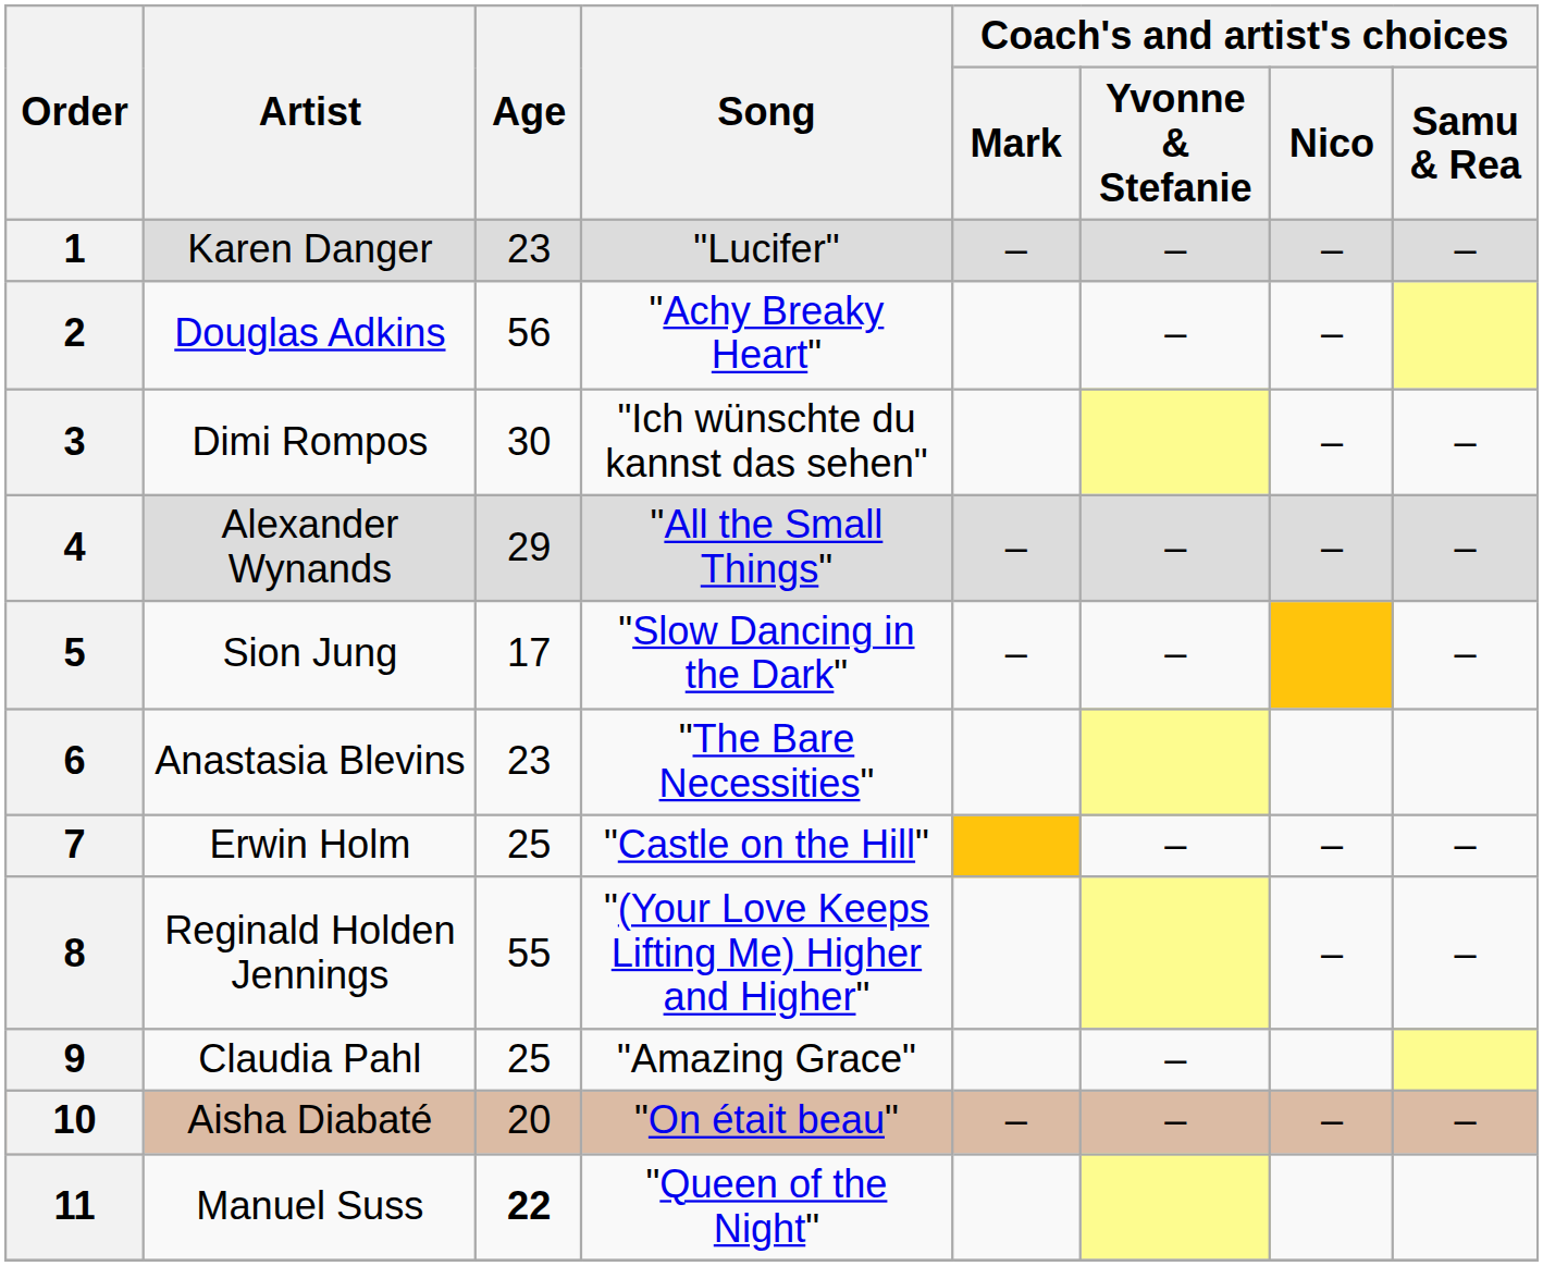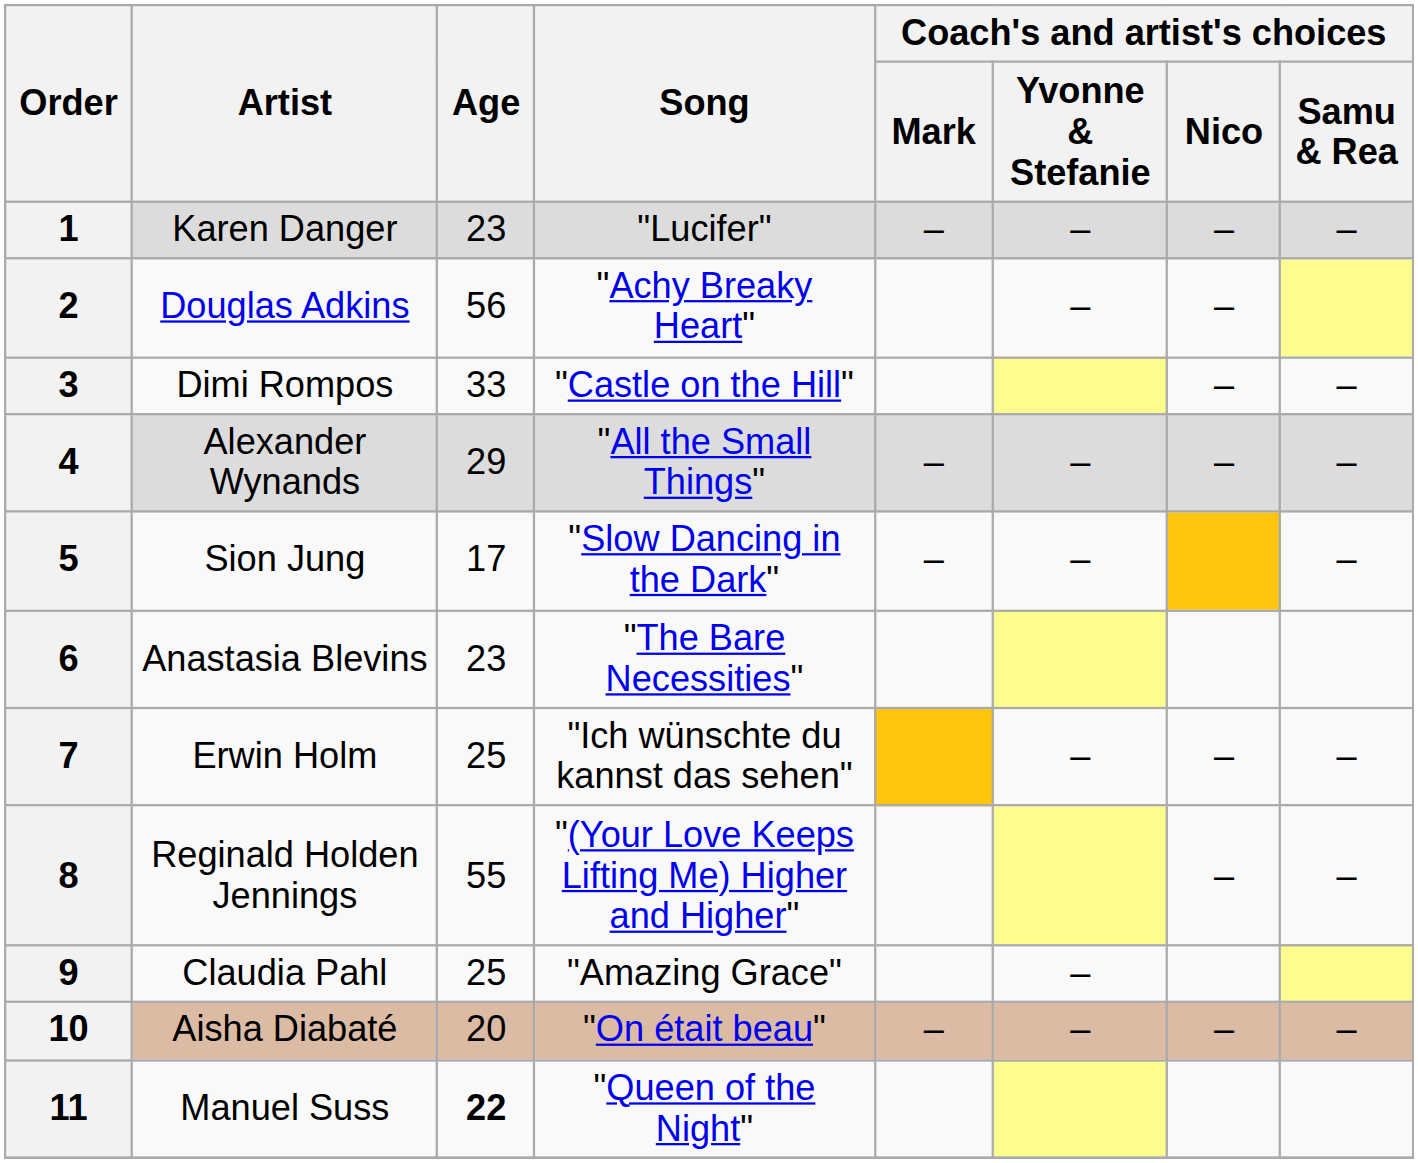 <table class="wikitable" style="text-align:center; width:100%;">
 <tr>
 <th scope="col" rowspan="2" style="width:04%;">Order</th>
 <th scope="col" rowspan="2" style="width:18%;">Artist</th>
 <th scope="col" rowspan="2" style="width:04%;">Age</th>
 <th scope="col" rowspan="2" style="width:20%;">Song</th>
 <th scope="col" colspan="4" style="width:24%;">Coach's and artist's choices</th>
 </tr>
 <tr>
 <th style="width:06%;">Mark</th>
 <th style="width:06%;">Yvonne & Stefanie</th>
 <th style="width:06%;">Nico</th>
 <th style="width:06%;">Samu & Rea</th>
 </tr>
 <tr style="background: #dcdcdc;" |>
 <th>1</th>
 <td>Karen Danger</td>
 <td>23</td>
 <td>"Lucifer"</td>
 <td>–</td>
 <td>–</td>
 <td>–</td>
 <td>–</td>
 </tr>
 <tr>
 <th>2</th>
 <td><a href='#'>Douglas Adkins</a></td>
 <td>56</td>
 <td>"<a href='#'>Achy Breaky Heart</a>"</td>
 <td><strong></strong></td>
 <td>–</td>
 <td>–</td>
 <td style="background: #fdfc8f;"><strong></strong></td>
 </tr>
 <tr>
 <th>3</th>
 <td>Dimi Rompos </td>
-<td>30</td>
-<td>"Ich wünschte du kannst das sehen"</td>
+<td>33</td>
+<td>"<a href='#'>Castle on the Hill</a>"</td>
 <td><strong></strong></td>
 <td style="background: #fdfc8f;"><strong></strong></td>
 <td>–</td>
 <td>–</td>
 </tr>
 <tr style="background: #dcdcdc;" |>
 <th>4</th>
 <td>Alexander Wynands</td>
 <td>29</td>
 <td>"<a href='#'>All the Small Things</a>"</td>
 <td>–</td>
 <td>–</td>
 <td>–</td>
 <td>–</td>
 </tr>
 <tr>
 <th>5</th>
 <td>Sion Jung</td>
 <td>17</td>
 <td>"<a href='#'>Slow Dancing in the Dark</a>"</td>
 <td>–</td>
 <td>–</td>
 <td style="background: #ffc40c;"><strong></strong></td>
 <td>–</td>
 </tr>
 <tr>
 <th>6</th>
 <td>Anastasia Blevins</td>
 <td>23</td>
 <td>"<a href='#'>The Bare Necessities</a>"</td>
 <td><strong></strong></td>
 <td style="background: #fdfc8f;"><strong></strong></td>
 <td><strong></strong></td>
 <td><strong></strong></td>
 </tr>
 <tr>
 <th>7</th>
 <td>Erwin Holm</td>
 <td>25</td>
-<td>"<a href='#'>Castle on the Hill</a>"</td>
+<td>"Ich wünschte du kannst das sehen"</td>
 <td style="background: #ffc40c;"><strong></strong></td>
 <td>–</td>
 <td>–</td>
 <td>–</td>
 </tr>
 <tr>
 <th>8</th>
 <td>Reginald Holden Jennings</td>
 <td>55</td>
 <td>"<a href='#'>(Your Love Keeps Lifting Me) Higher and Higher</a>"</td>
 <td><strong></strong></td>
 <td style="background: #fdfc8f;"><strong></strong></td>
 <td>–</td>
 <td>–</td>
 </tr>
 <tr>
 <th>9</th>
 <td>Claudia Pahl</td>
 <td>25</td>
 <td>"Amazing Grace"</td>
 <td><strong></strong></td>
 <td>–</td>
 <td><strong></strong></td>
 <td style="background: #fdfc8f;"><strong></strong></td>
 </tr>
 <tr style="background: #dbbba4;" |>
 <th>10</th>
 <td>Aisha Diabaté</td>
 <td>20</td>
 <td>"<a href='#'>On était beau</a>"</td>
 <td>–</td>
 <td>–</td>
 <td>–</td>
 <td>–</td>
 </tr>
 <tr>
 <th>11</th>
 <td>Manuel Suss</td>
 <td><strong>22</strong></td>
 <td>"<a href='#'>Queen of the Night</a>"</td>
 <td><strong></strong></td>
 <td style="background: #fdfc8f;"><strong></strong></td>
 <td><strong></strong></td>
 <td><strong></strong></td>
 </tr>
 <tr>
 </tr>
 </table>
